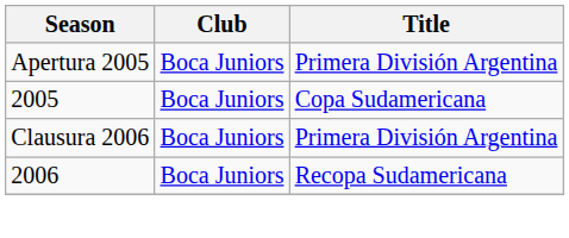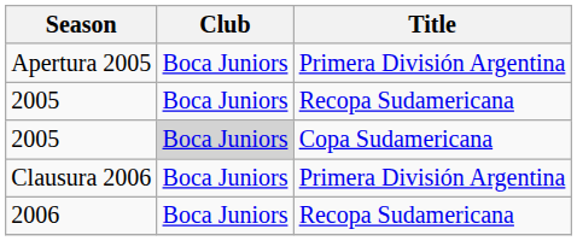 <table class="wikitable">
 <tr>
 <th>Season</th>
 <th>Club</th>
 <th>Title</th>
 </tr>
 <tr>
 <td>Apertura 2005</td>
 <td><a href='#'>Boca Juniors</a></td>
 <td><a href='#'>Primera División Argentina</a></td>
 </tr>
 <tr>
 <td>2005</td>
 <td><a href='#'>Boca Juniors</a></td>
+<td><a href='#'>Recopa Sudamericana</a></td>
+</tr>
+<tr>
+<td>2005</td>
+<td style="background: lightgrey;"><a href='#'>Boca Juniors</a></td>
 <td><a href='#'>Copa Sudamericana</a></td>
 </tr>
 <tr>
 <td>Clausura 2006</td>
 <td><a href='#'>Boca Juniors</a></td>
 <td><a href='#'>Primera División Argentina</a></td>
 </tr>
 <tr>
 <td>2006</td>
 <td><a href='#'>Boca Juniors</a></td>
 <td><a href='#'>Recopa Sudamericana</a></td>
 </tr>
 <tr>
 </tr>
 </table>
